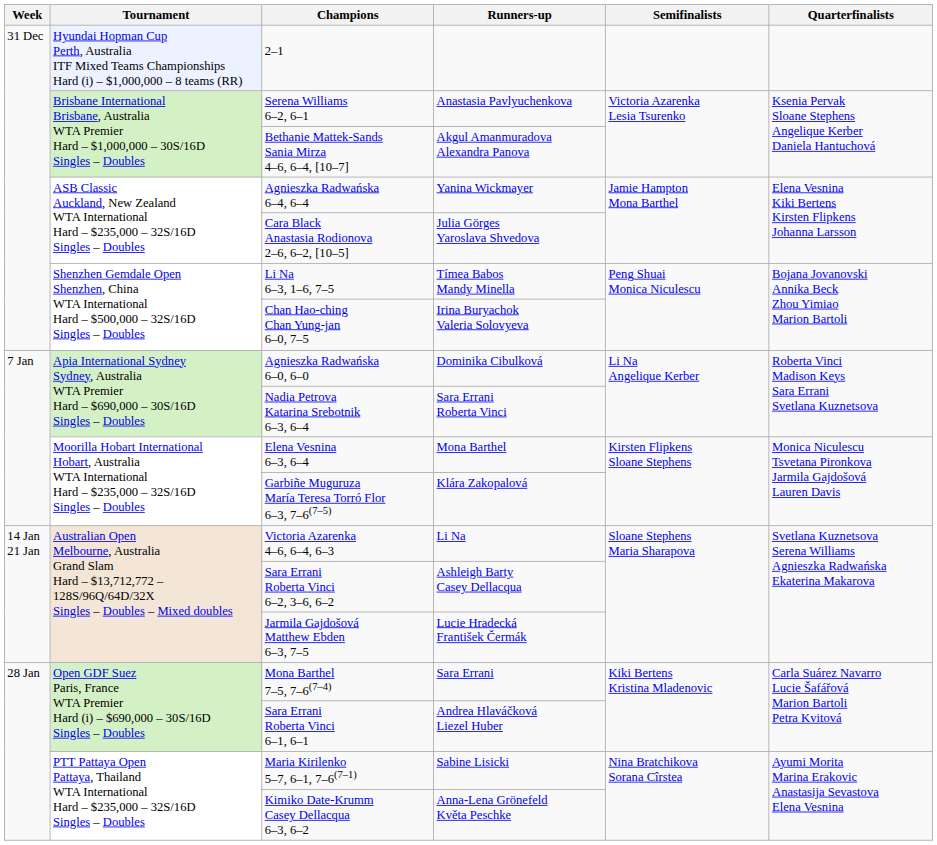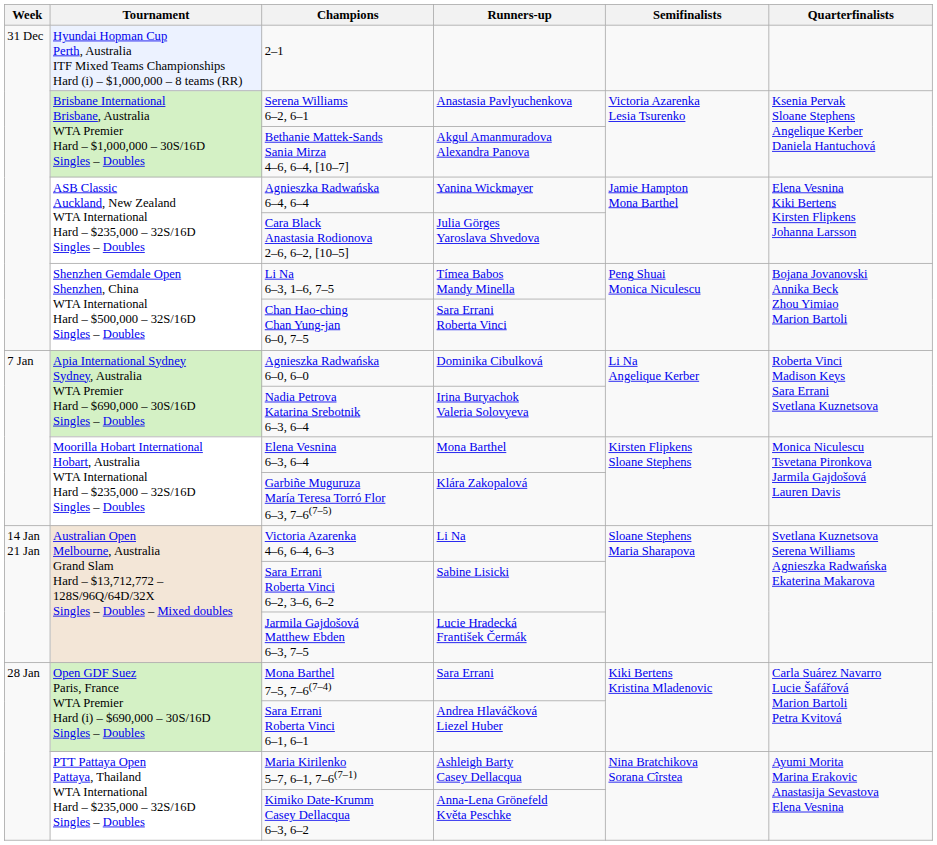 <table class=wikitable style=font-size:95%>
 <tr>
 <th style="width:48px;">Week</th>
 <th style="width:248px;">Tournament</th>
 <th style="width:200px;">Champions</th>
 <th style="width:200px;">Runners-up</th>
 <th style="width:190px;">Semifinalists</th>
 <th style="width:190px;">Quarterfinalists</th>
 </tr>
 <tr valign=top>
 <td rowspan=7>31 Dec</td>
 <td style="background:#ECF2FF;"><a href='#'>Hyundai Hopman Cup</a><br><a href='#'>Perth</a>, Australia<br>ITF Mixed Teams Championships<br>Hard (i) – $1,000,000 – 8 teams (RR)</td>
 <td><br>2–1</td>
 <td></td>
 <td><br><br></td>
 <td><br><br></td>
 </tr>
 <tr valign=top>
 <td style="background:#D4F1C5;" rowspan="2"><a href='#'>Brisbane International</a><br><a href='#'>Brisbane</a>, Australia<br>WTA Premier<br>Hard – $1,000,000 – 30S/16D<br> <a href='#'>Singles</a> – <a href='#'>Doubles</a></td>
 <td> <a href='#'>Serena Williams</a><br>6–2, 6–1</td>
 <td> <a href='#'>Anastasia Pavlyuchenkova</a></td>
 <td rowspan=2> <a href='#'>Victoria Azarenka</a><br>  <a href='#'>Lesia Tsurenko</a></td>
 <td rowspan=2> <a href='#'>Ksenia Pervak</a> <br> <a href='#'>Sloane Stephens</a> <br>  <a href='#'>Angelique Kerber</a> <br> <a href='#'>Daniela Hantuchová</a></td>
 </tr>
 <tr valign=top>
 <td> <a href='#'>Bethanie Mattek-Sands</a><br> <a href='#'>Sania Mirza</a><br>4–6, 6–4, [10–7]</td>
 <td> <a href='#'>Akgul Amanmuradova</a> <br>  <a href='#'>Alexandra Panova</a></td>
 </tr>
 <tr valign=top>
 <td style="background:#fff;" rowspan="2"><a href='#'>ASB Classic</a><br><a href='#'>Auckland</a>, New Zealand<br>WTA International<br>Hard – $235,000 – 32S/16D<br><a href='#'>Singles</a> – <a href='#'>Doubles</a></td>
 <td> <a href='#'>Agnieszka Radwańska</a> <br>6–4, 6–4</td>
 <td> <a href='#'>Yanina Wickmayer</a></td>
 <td rowspan=2> <a href='#'>Jamie Hampton</a><br> <a href='#'>Mona Barthel</a></td>
 <td rowspan=2> <a href='#'>Elena Vesnina</a> <br> <a href='#'>Kiki Bertens</a> <br>  <a href='#'>Kirsten Flipkens</a> <br> <a href='#'>Johanna Larsson</a></td>
 </tr>
 <tr valign=top>
 <td> <a href='#'>Cara Black</a><br> <a href='#'>Anastasia Rodionova</a><br>2–6, 6–2, [10–5]</td>
 <td> <a href='#'>Julia Görges</a><br> <a href='#'>Yaroslava Shvedova</a></td>
 </tr>
 <tr valign=top>
 <td style="background:#fff;" rowspan="2"><a href='#'>Shenzhen Gemdale Open</a><br><a href='#'>Shenzhen</a>, China<br>WTA International<br>Hard – $500,000 – 32S/16D<br><a href='#'>Singles</a> – <a href='#'>Doubles</a></td>
 <td> <a href='#'>Li Na</a><br>6–3, 1–6, 7–5</td>
 <td> <a href='#'>Tímea Babos</a> <br>  <a href='#'>Mandy Minella</a></td>
 <td rowspan=2> <a href='#'>Peng Shuai</a><br> <a href='#'>Monica Niculescu</a></td>
 <td rowspan=2>  <a href='#'>Bojana Jovanovski</a> <br> <a href='#'>Annika Beck</a><br> <a href='#'>Zhou Yimiao</a><br> <a href='#'>Marion Bartoli</a></td>
 </tr>
 <tr valign=top>
 <td> <a href='#'>Chan Hao-ching</a> <br>  <a href='#'>Chan Yung-jan</a><br>6–0, 7–5</td>
-<td> <a href='#'>Irina Buryachok</a> <br>  <a href='#'>Valeria Solovyeva</a></td>
+<td> <a href='#'>Sara Errani</a> <br>  <a href='#'>Roberta Vinci</a></td>
 </tr>
 <tr valign=top>
 <td rowspan=4>7 Jan</td>
 <td style="background:#D4F1C5;" rowspan="2"><a href='#'>Apia International Sydney</a><br><a href='#'>Sydney</a>, Australia<br>WTA Premier<br>Hard – $690,000 – 30S/16D<br> <a href='#'>Singles</a> – <a href='#'>Doubles</a></td>
 <td> <a href='#'>Agnieszka Radwańska</a> <br>6–0, 6–0</td>
 <td> <a href='#'>Dominika Cibulková</a></td>
 <td rowspan=2> <a href='#'>Li Na</a><br>  <a href='#'>Angelique Kerber</a></td>
 <td rowspan=2> <a href='#'>Roberta Vinci</a> <br> <a href='#'>Madison Keys</a><br> <a href='#'>Sara Errani</a> <br> <a href='#'>Svetlana Kuznetsova</a></td>
 </tr>
 <tr valign=top>
 <td> <a href='#'>Nadia Petrova</a> <br>  <a href='#'>Katarina Srebotnik</a><br>6–3, 6–4</td>
-<td> <a href='#'>Sara Errani</a> <br>  <a href='#'>Roberta Vinci</a></td>
+<td> <a href='#'>Irina Buryachok</a> <br>  <a href='#'>Valeria Solovyeva</a></td>
 </tr>
 <tr valign=top>
 <td style="background:#fff;" rowspan="2"><a href='#'>Moorilla Hobart International</a><br><a href='#'>Hobart</a>, Australia<br>WTA International<br>Hard – $235,000 – 32S/16D<br> <a href='#'>Singles</a> – <a href='#'>Doubles</a></td>
 <td> <a href='#'>Elena Vesnina</a> <br> 6–3, 6–4</td>
 <td> <a href='#'>Mona Barthel</a></td>
 <td rowspan=2> <a href='#'>Kirsten Flipkens</a> <br>  <a href='#'>Sloane Stephens</a></td>
 <td rowspan=2> <a href='#'>Monica Niculescu</a><br> <a href='#'>Tsvetana Pironkova</a> <br>  <a href='#'>Jarmila Gajdošová</a> <br>  <a href='#'>Lauren Davis</a></td>
 </tr>
 <tr valign=top>
 <td> <a href='#'>Garbiñe Muguruza</a> <br>  <a href='#'>María Teresa Torró Flor</a><br>6–3, 7–6<sup>(7–5)</sup></td>
 <td> <a href='#'>Klára Zakopalová</a></td>
 </tr>
 <tr valign=top>
 <td rowspan=3>14 Jan <br>21 Jan</td>
 <td style="background:#F3E6D7;" rowspan="3"><a href='#'>Australian Open</a><br><a href='#'>Melbourne</a>, Australia<br>Grand Slam<br>Hard – $13,712,772 –<br>128S/96Q/64D/32X<br><a href='#'>Singles</a> – <a href='#'>Doubles</a> – <a href='#'>Mixed doubles</a></td>
 <td> <a href='#'>Victoria Azarenka</a><br> 4–6, 6–4, 6–3</td>
 <td> <a href='#'>Li Na</a></td>
 <td rowspan=3> <a href='#'>Sloane Stephens</a><br> <a href='#'>Maria Sharapova</a></td>
 <td rowspan=3> <a href='#'>Svetlana Kuznetsova</a> <br> <a href='#'>Serena Williams</a><br>  <a href='#'>Agnieszka Radwańska</a><br> <a href='#'>Ekaterina Makarova</a></td>
 </tr>
 <tr valign=top>
 <td> <a href='#'>Sara Errani</a> <br>  <a href='#'>Roberta Vinci</a><br> 6–2, 3–6, 6–2</td>
-<td> <a href='#'>Ashleigh Barty</a> <br>  <a href='#'>Casey Dellacqua</a></td>
+<td> <a href='#'>Sabine Lisicki</a></td>
 </tr>
 <tr valign=top>
 <td> <a href='#'>Jarmila Gajdošová</a> <br>  <a href='#'>Matthew Ebden</a> <br> 6–3, 7–5</td>
 <td> <a href='#'>Lucie Hradecká</a> <br>  <a href='#'>František Čermák</a></td>
 </tr>
 <tr valign=top>
 <td rowspan=4>28 Jan</td>
 <td style="background:#D4F1C5;" rowspan="2"><a href='#'>Open GDF Suez</a><br>Paris, France<br>WTA Premier<br>Hard (i) – $690,000 – 30S/16D<br><a href='#'>Singles</a> – <a href='#'>Doubles</a></td>
 <td> <a href='#'>Mona Barthel</a>  <br>7–5, 7–6<sup>(7–4)</sup></td>
 <td> <a href='#'>Sara Errani</a></td>
 <td rowspan=2> <a href='#'>Kiki Bertens</a> <br> <a href='#'>Kristina Mladenovic</a></td>
 <td rowspan=2> <a href='#'>Carla Suárez Navarro</a><br>  <a href='#'>Lucie Šafářová</a><br> <a href='#'>Marion Bartoli</a><br>  <a href='#'>Petra Kvitová</a></td>
 </tr>
 <tr valign=top>
 <td> <a href='#'>Sara Errani</a> <br>  <a href='#'>Roberta Vinci</a><br> 6–1, 6–1</td>
 <td> <a href='#'>Andrea Hlaváčková</a> <br>  <a href='#'>Liezel Huber</a></td>
 </tr>
 <tr valign=top>
 <td style="background:#fff;" rowspan="2"><a href='#'>PTT Pattaya Open</a><br><a href='#'>Pattaya</a>, Thailand<br>WTA International<br>Hard – $235,000 – 32S/16D<br><a href='#'>Singles</a> – <a href='#'>Doubles</a></td>
 <td> <a href='#'>Maria Kirilenko</a><br> 5–7, 6–1, 7–6<sup>(7–1)</sup></td>
-<td> <a href='#'>Sabine Lisicki</a></td>
+<td> <a href='#'>Ashleigh Barty</a> <br>  <a href='#'>Casey Dellacqua</a></td>
 <td rowspan=2> <a href='#'>Nina Bratchikova</a> <br> <a href='#'>Sorana Cîrstea</a></td>
 <td rowspan=2> <a href='#'>Ayumi Morita</a> <br> <a href='#'>Marina Erakovic</a><br>  <a href='#'>Anastasija Sevastova</a><br> <a href='#'>Elena Vesnina</a></td>
 </tr>
 <tr valign=top>
 <td> <a href='#'>Kimiko Date-Krumm</a> <br>  <a href='#'>Casey Dellacqua</a> <br> 6–3, 6–2</td>
 <td> <a href='#'>Anna-Lena Grönefeld</a><br> <a href='#'>Květa Peschke</a></td>
 </tr>
 </table>
